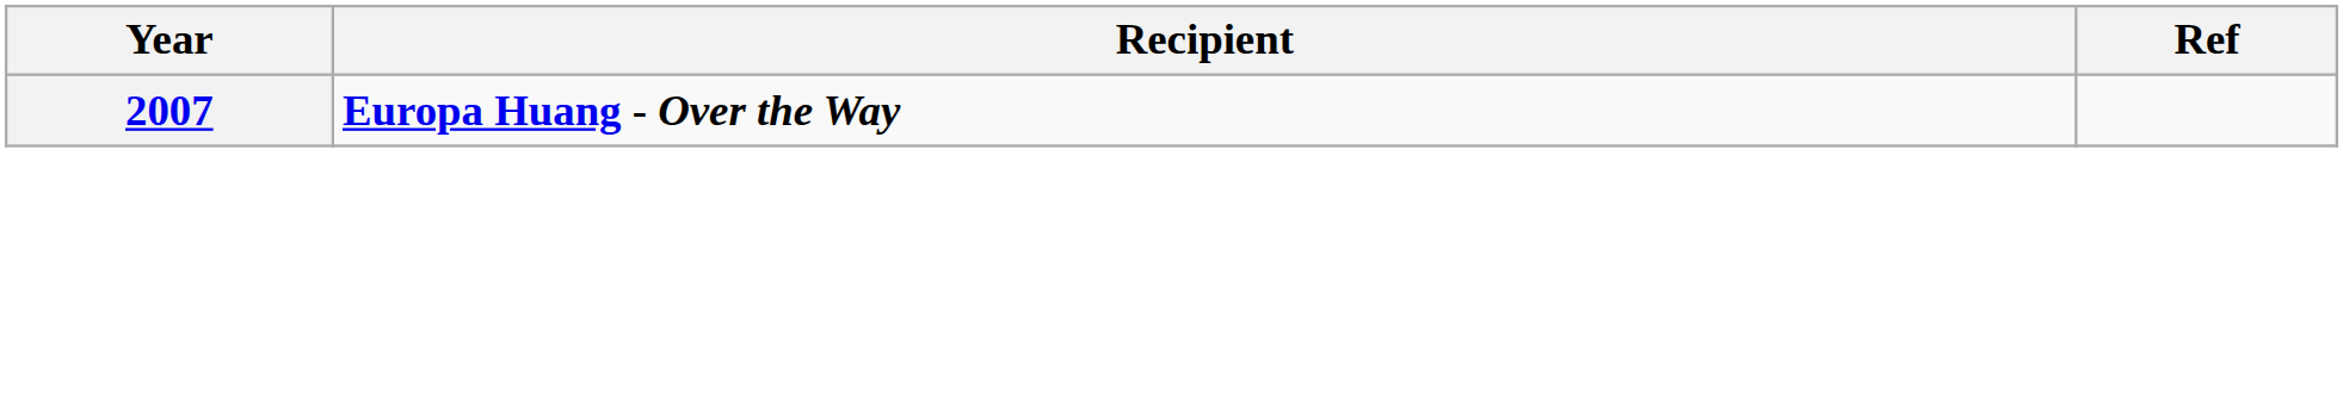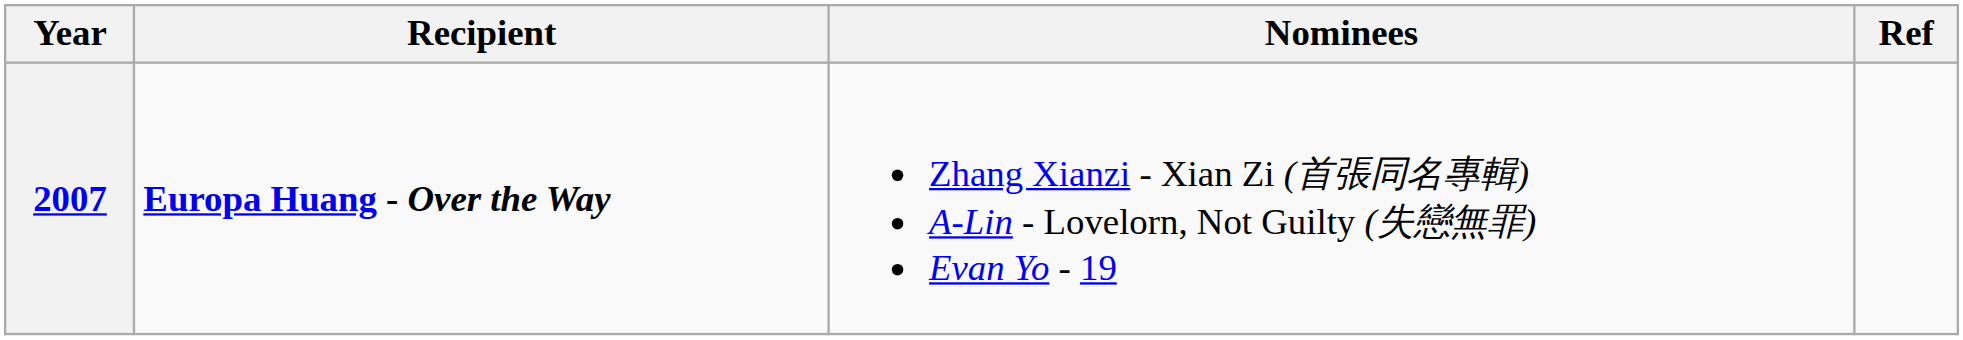 <table class="wikitable center" style="width:850px">
 <tr>
 <th>Year</th>
 <th>Recipient</th>
+<th class=unsortable>Nominees</th>
 <th class=unsortable>Ref</th>
 </tr>
 <tr>
 <th scope="row"><a href='#'>2007</a></th>
 <td><strong><a href='#'>Europa Huang</a> - <em>Over the Way<strong><em></td>
+<td><br><ul><li><a href='#'>Zhang Xianzi</a> - </em>Xian Zi<em> (首張同名專輯)</li><li><a href='#'>A-Lin</a> - </em>Lovelorn, Not Guilty<em> (失戀無罪)</li><li><a href='#'>Evan Yo</a> - </em><a href='#'>19</a><em></li></ul></td>
 <td></td>
 </tr>
 </table>
